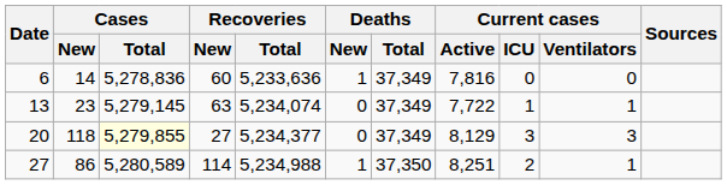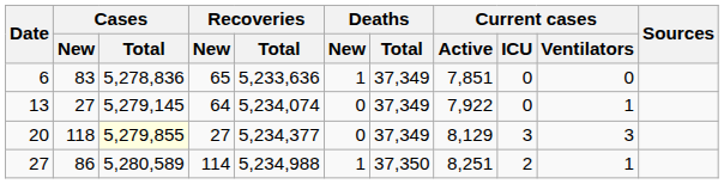 <table class="wikitable sortable mw-collapsible mw-collapsed sticky-header-multi sort-under" style="text-align:right;">
 <tr>
 <th rowspan=2>Date</th>
 <th colspan=2>Cases</th>
 <th colspan=2>Recoveries</th>
 <th colspan=2>Deaths</th>
 <th colspan=3>Current cases</th>
 <th rowspan=2 class="unsortable">Sources</th>
 </tr>
 <tr>
 <th>New</th>
 <th>Total</th>
 <th>New</th>
 <th>Total</th>
 <th>New</th>
 <th>Total</th>
 <th>Active</th>
 <th>ICU</th>
 <th>Ventilators</th>
 </tr>
 <tr>
 <td>6</td>
-<td>14</td>
+<td>83</td>
 <td>5,278,836</td>
-<td>60</td>
+<td>65</td>
 <td>5,233,636</td>
 <td>1</td>
 <td>37,349</td>
-<td>7,816</td>
+<td>7,851</td>
 <td>0</td>
 <td>0</td>
 <td></td>
 </tr>
 <tr>
 <td>13</td>
-<td>23</td>
+<td>27</td>
 <td>5,279,145</td>
-<td>63</td>
+<td>64</td>
 <td>5,234,074</td>
 <td>0</td>
 <td>37,349</td>
-<td>7,722</td>
-<td>1</td>
+<td>7,922</td>
+<td>0</td>
 <td>1</td>
 <td></td>
 </tr>
 <tr>
 <td>20</td>
 <td>118</td>
 <td style="background: lightyellow;">5,279,855</td>
 <td>27</td>
 <td>5,234,377</td>
 <td>0</td>
 <td>37,349</td>
 <td>8,129</td>
 <td>3</td>
 <td>3</td>
 <td></td>
 </tr>
 <tr>
 <td>27</td>
 <td>86</td>
 <td>5,280,589</td>
 <td>114</td>
 <td>5,234,988</td>
 <td>1</td>
 <td>37,350</td>
 <td>8,251</td>
 <td>2</td>
 <td>1</td>
 <td></td>
 </tr>
 </table>
